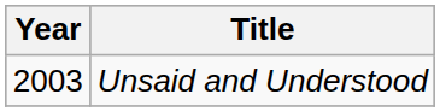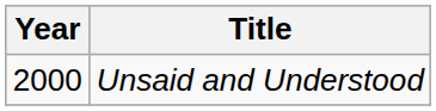 <table class="wikitable">
 <tr>
 <th>Year</th>
 <th>Title</th>
 </tr>
 <tr>
-<td>2003</td>
+<td>2000</td>
 <td><em>Unsaid and Understood</em></td>
 </tr>
 </table>
